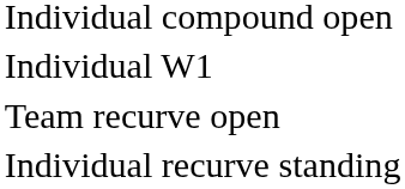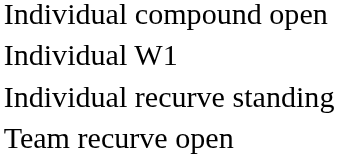 <table>
 <tr>
 <td>Individual compound open</td>
 <td></td>
 <td></td>
 <td></td>
 </tr>
 <tr>
 <td>Individual W1</td>
 <td></td>
 <td></td>
 <td></td>
 </tr>
 <tr>
+<td>Individual recurve standing</td>
+<td></td>
+<td></td>
+<td></td>
+</tr>
+<tr>
 <td>Team recurve open</td>
 <td></td>
 <td></td>
 <td></td>
 </tr>
-<tr>
-<td>Individual recurve standing</td>
-<td></td>
-<td></td>
-<td></td>
-</tr>
 </table>
